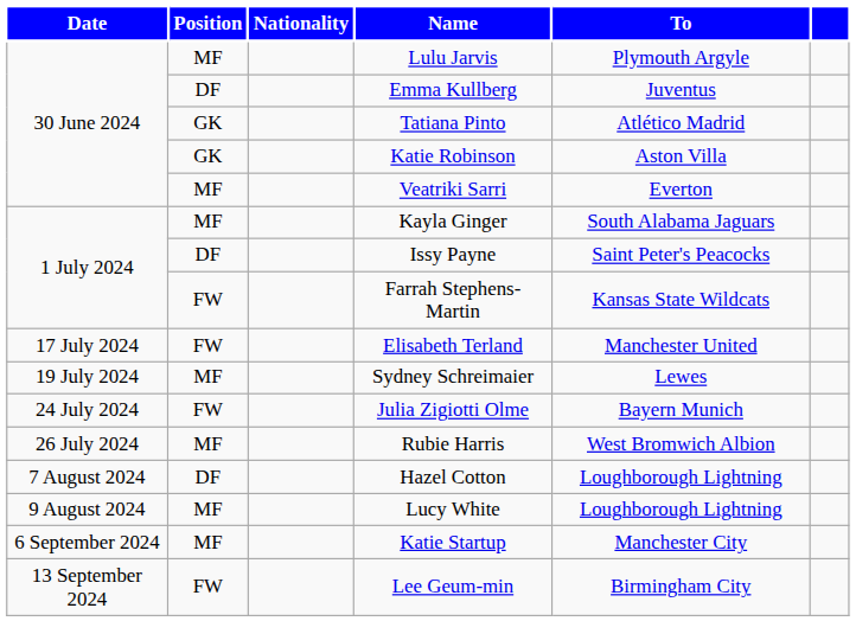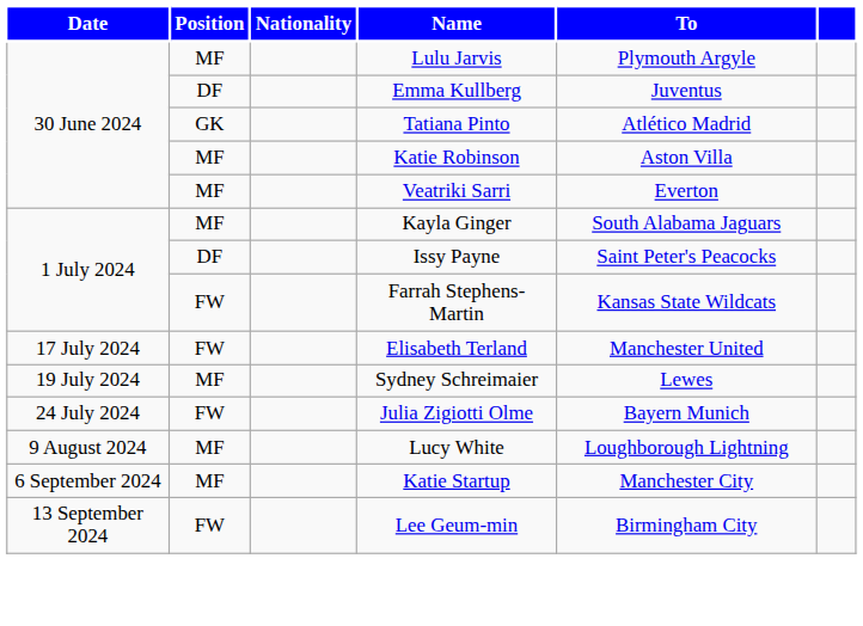 <table class="wikitable" style="text-align:center; font-size:90%; ">
 <tr>
 <th style="background:#0000FF;color:white;border:2px solid #ffffff; width:120px;" scope="col">Date</th>
 <th style="background:#0000FF;color:white;border:2px solid #ffffff; width:50px;" scope="col">Position</th>
 <th style="background:#0000FF;color:white;border:2px solid #ffffff; width:50px;" scope="col">Nationality</th>
 <th style="background:#0000FF;color:white;border:2px solid #ffffff; width:150px;" scope="col">Name</th>
 <th style="background:#0000FF;color:white;border:2px solid #ffffff; width:200px;" scope="col">To</th>
 <th style="background:#0000FF;color:white;border:2px solid #ffffff; width:25px;" scope="col"></th>
 </tr>
 <tr>
 <td rowspan=5>30 June 2024</td>
 <td>MF</td>
 <td></td>
 <td><a href='#'>Lulu Jarvis</a></td>
 <td> <a href='#'>Plymouth Argyle</a></td>
 <td></td>
 </tr>
 <tr>
 <td>DF</td>
 <td></td>
 <td><a href='#'>Emma Kullberg</a></td>
 <td> <a href='#'>Juventus</a></td>
 <td></td>
 </tr>
 <tr>
 <td>GK</td>
 <td></td>
 <td><a href='#'>Tatiana Pinto</a></td>
 <td> <a href='#'>Atlético Madrid</a></td>
 <td></td>
 </tr>
 <tr>
-<td>GK</td>
+<td>MF</td>
 <td></td>
 <td><a href='#'>Katie Robinson</a></td>
 <td> <a href='#'>Aston Villa</a></td>
 <td></td>
 </tr>
 <tr>
 <td>MF</td>
 <td></td>
 <td><a href='#'>Veatriki Sarri</a></td>
 <td> <a href='#'>Everton</a></td>
 <td></td>
 </tr>
 <tr>
 <td rowspan=3>1 July 2024</td>
 <td>MF</td>
 <td></td>
 <td>Kayla Ginger</td>
 <td> <a href='#'>South Alabama Jaguars</a></td>
 <td></td>
 </tr>
 <tr>
 <td>DF</td>
 <td></td>
 <td>Issy Payne</td>
 <td> <a href='#'>Saint Peter's Peacocks</a></td>
 <td></td>
 </tr>
 <tr>
 <td>FW</td>
 <td></td>
 <td>Farrah Stephens-Martin</td>
 <td> <a href='#'>Kansas State Wildcats</a></td>
 <td></td>
 </tr>
 <tr>
 <td>17 July 2024</td>
 <td>FW</td>
 <td></td>
 <td><a href='#'>Elisabeth Terland</a></td>
 <td> <a href='#'>Manchester United</a></td>
 <td></td>
 </tr>
 <tr>
 <td>19 July 2024</td>
 <td>MF</td>
 <td></td>
 <td>Sydney Schreimaier</td>
 <td> <a href='#'>Lewes</a></td>
 <td></td>
 </tr>
 <tr>
 <td>24 July 2024</td>
 <td>FW</td>
 <td></td>
 <td><a href='#'>Julia Zigiotti Olme</a></td>
 <td> <a href='#'>Bayern Munich</a></td>
 <td></td>
 </tr>
 <tr>
-<td>26 July 2024</td>
-<td>MF</td>
-<td></td>
-<td>Rubie Harris</td>
-<td> <a href='#'>West Bromwich Albion</a></td>
-<td></td>
-</tr>
-<tr>
-<td>7 August 2024</td>
-<td>DF</td>
-<td></td>
-<td>Hazel Cotton</td>
-<td> <a href='#'>Loughborough Lightning</a></td>
-<td></td>
-</tr>
-<tr>
 <td>9 August 2024</td>
 <td>MF</td>
 <td></td>
 <td>Lucy White</td>
 <td> <a href='#'>Loughborough Lightning</a></td>
 <td></td>
 </tr>
 <tr>
 <td>6 September 2024</td>
 <td>MF</td>
 <td></td>
 <td><a href='#'>Katie Startup</a></td>
 <td> <a href='#'>Manchester City</a></td>
 <td></td>
 </tr>
 <tr>
 <td>13 September 2024</td>
 <td>FW</td>
 <td></td>
 <td><a href='#'>Lee Geum-min</a></td>
 <td> <a href='#'>Birmingham City</a></td>
 <td></td>
 </tr>
 </table>
